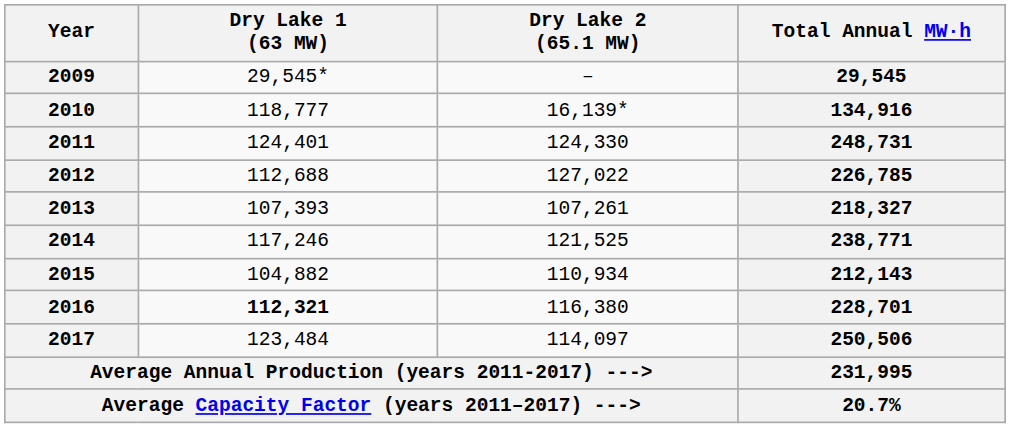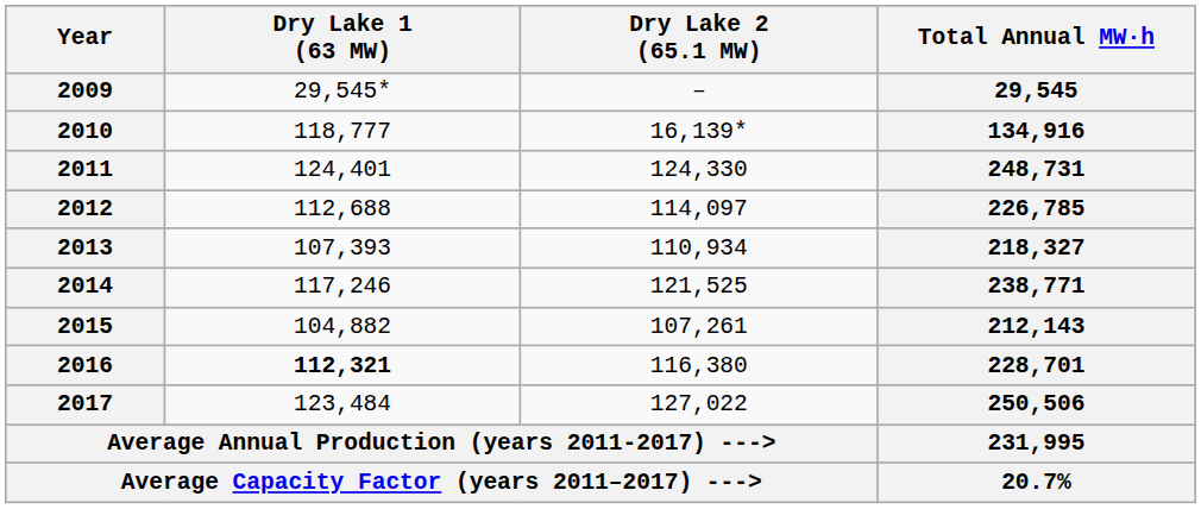 <table class=wikitable style="text-align:center; font-size:0.9em; width:600px;">
 <tr>
 <th>Year</th>
 <th>Dry Lake 1<br>(63 MW) </th>
 <th>Dry Lake 2<br>(65.1 MW) </th>
 <th>Total Annual <a href='#'>MW·h</a></th>
 </tr>
 <tr>
 <th>2009</th>
 <td>29,545*</td>
 <td>–</td>
 <th>29,545</th>
 </tr>
 <tr>
 <th>2010</th>
 <td>118,777</td>
 <td>16,139*</td>
 <th>134,916</th>
 </tr>
 <tr>
 <th>2011</th>
 <td>124,401</td>
 <td>124,330</td>
 <th>248,731</th>
 </tr>
 <tr>
 <th>2012</th>
 <td>112,688</td>
-<td>127,022</td>
+<td>114,097</td>
 <th>226,785</th>
 </tr>
 <tr>
 <th>2013</th>
 <td>107,393</td>
-<td>107,261</td>
+<td>110,934</td>
 <th>218,327</th>
 </tr>
 <tr>
 <th>2014</th>
 <td>117,246</td>
 <td>121,525</td>
 <th>238,771</th>
 </tr>
 <tr>
 <th>2015</th>
 <td>104,882</td>
-<td>110,934</td>
+<td>107,261</td>
 <th>212,143</th>
 </tr>
 <tr>
 <th>2016</th>
 <td><strong>112,321</strong></td>
 <td>116,380</td>
 <th>228,701</th>
 </tr>
 <tr>
 <th>2017</th>
 <td>123,484</td>
-<td>114,097</td>
+<td>127,022</td>
 <th>250,506</th>
 </tr>
 <tr>
 <th colspan=3>Average Annual Production (years 2011-2017) ---></th>
 <th>231,995</th>
 </tr>
 <tr>
 <th colspan=3>Average <a href='#'>Capacity Factor</a> (years 2011–2017) ---></th>
 <th>20.7%</th>
 </tr>
 </table>
